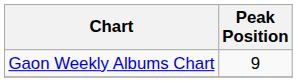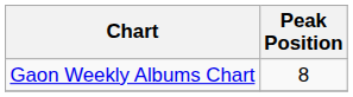 <table class="wikitable">
 <tr>
 <th>Chart</th>
 <th>Peak<br>Position</th>
 </tr>
 <tr>
 <td><a href='#'>Gaon Weekly Albums Chart</a></td>
-<td align="center">9</td>
+<td align="center">8</td>
 </tr>
 <tr>
 </tr>
 </table>
